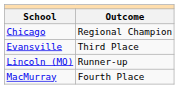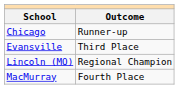 <table class="wikitable" style="float:left; margin-right:1em;">
 <tr>
 <th colspan="3" style="background:#ffdead;"></th>
 </tr>
 <tr>
 <th>School</th>
 <th>Outcome</th>
 </tr>
 <tr>
 <td><a href='#'>Chicago</a></td>
-<td>Regional Champion</td>
+<td>Runner-up</td>
 </tr>
 <tr>
 <td><a href='#'>Evansville</a></td>
 <td>Third Place</td>
 </tr>
 <tr>
 <td><a href='#'>Lincoln (MO)</a></td>
-<td>Runner-up</td>
+<td>Regional Champion</td>
 </tr>
 <tr>
 <td><a href='#'>MacMurray</a></td>
 <td>Fourth Place</td>
 </tr>
 </table>
